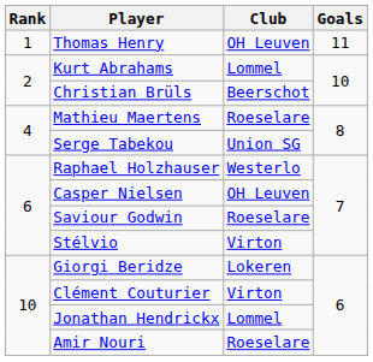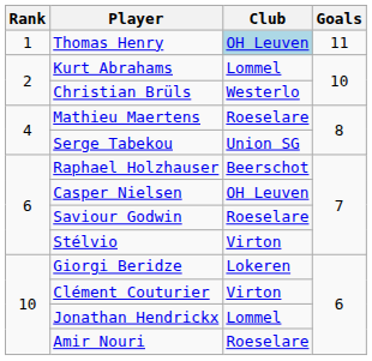 <table class="wikitable" style="text-align:center">
 <tr>
 <th>Rank</th>
 <th>Player</th>
 <th>Club</th>
 <th>Goals</th>
 </tr>
 <tr>
 <td rowspan=1>1</td>
 <td align="left"> <a href='#'>Thomas Henry</a></td>
-<td align="left"><a href='#'>OH Leuven</a></td>
+<td align="left" style="background: lightblue;"><a href='#'>OH Leuven</a></td>
 <td rowspan=1>11</td>
 </tr>
 <tr>
 <td rowspan=2>2</td>
 <td align="left"> <a href='#'>Kurt Abrahams</a></td>
 <td align="left"><a href='#'>Lommel</a></td>
 <td rowspan=2>10</td>
 </tr>
 <tr>
 <td align="left"> <a href='#'>Christian Brüls</a></td>
-<td align="left"><a href='#'>Beerschot</a></td>
+<td align="left"><a href='#'>Westerlo</a></td>
 </tr>
 <tr>
 <td rowspan=2>4</td>
 <td align="left"> <a href='#'>Mathieu Maertens</a></td>
 <td align="left"><a href='#'>Roeselare</a></td>
 <td rowspan=2>8</td>
 </tr>
 <tr>
 <td align="left"> <a href='#'>Serge Tabekou</a></td>
 <td align="left"><a href='#'>Union SG</a></td>
 </tr>
 <tr>
 <td rowspan=4>6</td>
 <td align="left"> <a href='#'>Raphael Holzhauser</a></td>
-<td align="left"><a href='#'>Westerlo</a></td>
+<td align="left"><a href='#'>Beerschot</a></td>
 <td rowspan=4>7</td>
 </tr>
 <tr>
 <td align="left"> <a href='#'>Casper Nielsen</a></td>
 <td align="left"><a href='#'>OH Leuven</a></td>
 </tr>
 <tr>
 <td align="left"> <a href='#'>Saviour Godwin</a></td>
 <td align="left"><a href='#'>Roeselare</a></td>
 </tr>
 <tr>
 <td align="left"> <a href='#'>Stélvio</a></td>
 <td align="left"><a href='#'>Virton</a></td>
 </tr>
 <tr>
 <td rowspan=4>10</td>
 <td align="left"> <a href='#'>Giorgi Beridze</a></td>
 <td align="left"><a href='#'>Lokeren</a></td>
 <td rowspan=4>6</td>
 </tr>
 <tr>
 <td align="left"> <a href='#'>Clément Couturier</a></td>
 <td align="left"><a href='#'>Virton</a></td>
 </tr>
 <tr>
 <td align="left"> <a href='#'>Jonathan Hendrickx</a></td>
 <td align="left"><a href='#'>Lommel</a></td>
 </tr>
 <tr>
 <td align="left"> <a href='#'>Amir Nouri</a></td>
 <td align="left"><a href='#'>Roeselare</a></td>
 </tr>
 </table>
